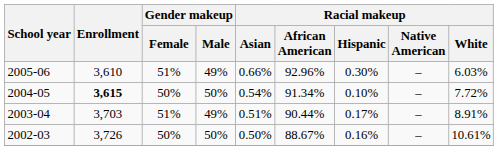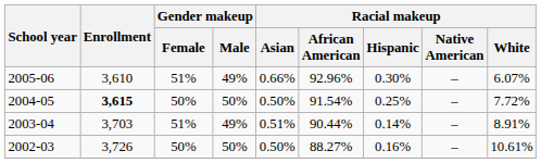 <table class="wikitable" style="font-size: 95%;">
 <tr>
 <th rowspan="2">School year</th>
 <th rowspan="2">Enrollment</th>
 <th colspan="2">Gender makeup</th>
 <th colspan="5">Racial makeup</th>
 </tr>
 <tr>
 <th>Female</th>
 <th>Male</th>
 <th>Asian</th>
 <th>African <br>American</th>
 <th>Hispanic</th>
 <th>Native <br>American</th>
 <th>White</th>
 </tr>
 <tr>
 <td align="left">2005-06</td>
 <td align="center">3,610</td>
 <td align="center">51%</td>
 <td align="center">49%</td>
 <td align="center">0.66%</td>
 <td align="center">92.96%</td>
 <td align="center">0.30%</td>
 <td align="center">–</td>
-<td align="center">6.03%</td>
+<td align="center">6.07%</td>
 </tr>
 <tr>
 <td align="left">2004-05</td>
 <td align="center"><strong>3,615</strong></td>
 <td align="center">50%</td>
 <td align="center">50%</td>
-<td align="center">0.54%</td>
-<td align="center">91.34%</td>
-<td align="center">0.10%</td>
+<td align="center">0.50%</td>
+<td align="center">91.54%</td>
+<td align="center">0.25%</td>
 <td align="center">–</td>
 <td align="center">7.72%</td>
 </tr>
 <tr>
 <td align="left">2003-04</td>
 <td align="center">3,703</td>
 <td align="center">51%</td>
 <td align="center">49%</td>
 <td align="center">0.51%</td>
 <td align="center">90.44%</td>
-<td align="center">0.17%</td>
+<td align="center">0.14%</td>
 <td align="center">–</td>
 <td align="center">8.91%</td>
 </tr>
 <tr>
 <td align="left">2002-03</td>
 <td align="center">3,726</td>
 <td align="center">50%</td>
 <td align="center">50%</td>
 <td align="center">0.50%</td>
-<td align="center">88.67%</td>
+<td align="center">88.27%</td>
 <td align="center">0.16%</td>
 <td align="center">–</td>
 <td align="center">10.61%</td>
 </tr>
 <tr>
 </tr>
 </table>
